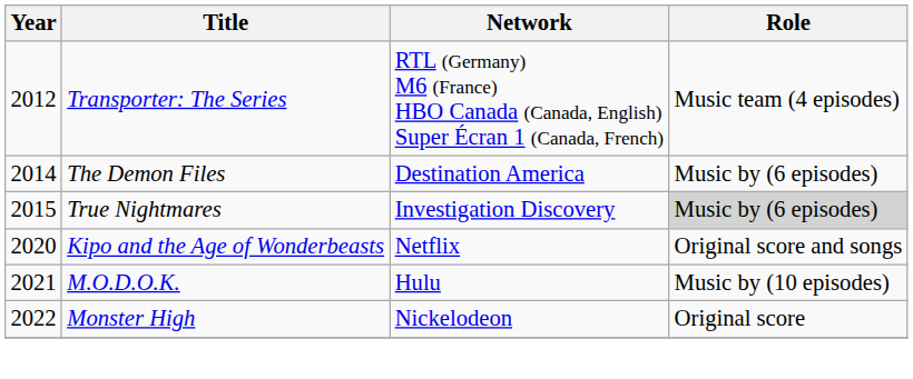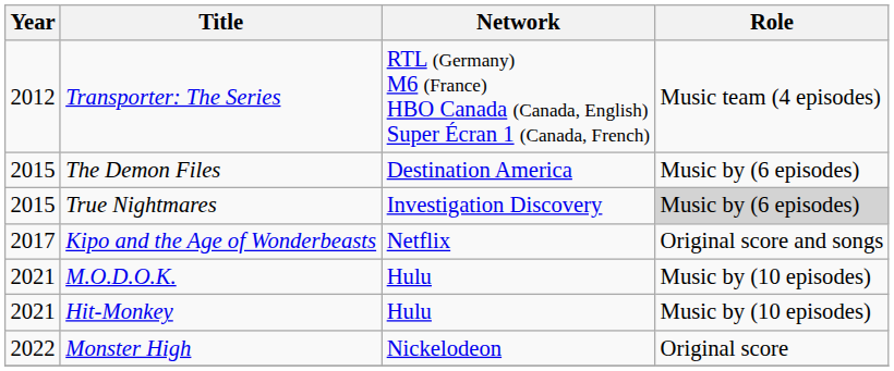 <table class="wikitable sortable">
 <tr>
 <th>Year</th>
 <th>Title</th>
 <th>Network</th>
 <th>Role</th>
 </tr>
 <tr>
 <td>2012</td>
 <td><em><a href='#'>Transporter: The Series</a></em></td>
 <td><a href='#'>RTL</a> <small>(Germany)</small><br><a href='#'>M6</a> <small>(France)</small><br><a href='#'>HBO Canada</a> <small>(Canada, English)</small><br><a href='#'>Super Écran 1</a> <small>(Canada, French)</small></td>
 <td>Music team (4 episodes)</td>
 </tr>
 <tr>
-<td>2014</td>
+<td>2015</td>
 <td><em>The Demon Files</em></td>
 <td><a href='#'>Destination America</a></td>
 <td>Music by (6 episodes)</td>
 </tr>
 <tr>
 <td>2015</td>
 <td><em>True Nightmares</em></td>
 <td><a href='#'>Investigation Discovery</a></td>
 <td style="background: lightgrey;">Music by (6 episodes)</td>
 </tr>
 <tr>
-<td>2020</td>
+<td>2017</td>
 <td><em><a href='#'>Kipo and the Age of Wonderbeasts</a></em></td>
 <td><a href='#'>Netflix</a></td>
 <td>Original score and songs</td>
 </tr>
 <tr>
 <td>2021</td>
 <td><em><a href='#'>M.O.D.O.K.</a></em></td>
+<td><a href='#'>Hulu</a></td>
+<td>Music by (10 episodes)</td>
+</tr>
+<tr>
+<td>2021</td>
+<td><em><a href='#'>Hit-Monkey</a></em></td>
 <td><a href='#'>Hulu</a></td>
 <td>Music by (10 episodes)</td>
 </tr>
 <tr>
 <td>2022</td>
 <td><em><a href='#'>Monster High</a></em></td>
 <td><a href='#'>Nickelodeon</a></td>
 <td>Original score</td>
 </tr>
 <tr>
 </tr>
 </table>
